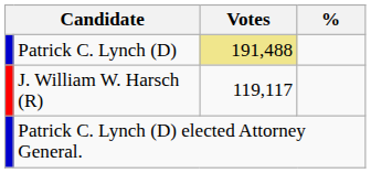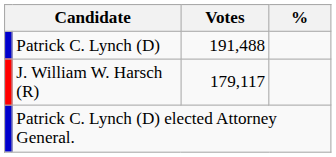 <table class="wikitable">
 <tr>
 <th colspan="2">Candidate</th>
 <th>Votes</th>
 <th>%</th>
 </tr>
 <tr>
 <td style="color:inherit;background:#0000cd"></td>
 <td width=150px>Patrick C. Lynch (D)</td>
-<td align="right" width=75px style="background: khaki;">191,488</td>
+<td align="right" width=75px>191,488</td>
 <td align="right" width=50px></td>
 </tr>
 <tr>
 <td style="color:inherit;background:#ff0000"></td>
 <td>J. William W. Harsch (R)</td>
-<td align="right">119,117</td>
+<td align="right">179,117</td>
 <td align="right"></td>
 </tr>
 <tr>
 <td style="color:inherit;background:#0000cd"></td>
 <td colspan="3">Patrick C. Lynch (D) elected Attorney General.</td>
 </tr>
 </table>
